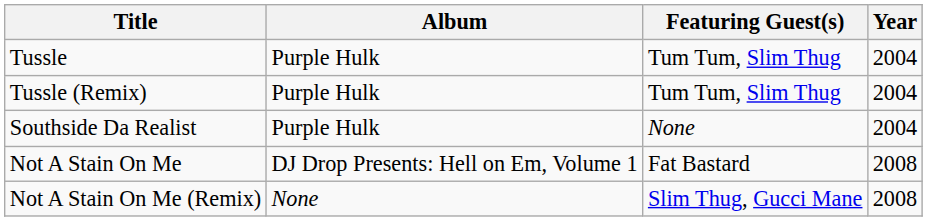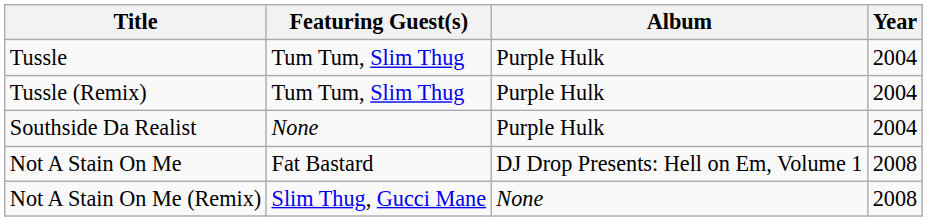 <table class="wikitable">
 <tr>
 <th>Title</th>
+<th>Featuring Guest(s)</th>
 <th>Album</th>
-<th>Featuring Guest(s)</th>
 <th>Year</th>
 </tr>
 <tr>
 <td>Tussle</td>
+<td>Tum Tum, <a href='#'>Slim Thug</a></td>
 <td>Purple Hulk</td>
-<td>Tum Tum, <a href='#'>Slim Thug</a></td>
 <td>2004</td>
 </tr>
 <tr>
 <td>Tussle (Remix)</td>
+<td>Tum Tum, <a href='#'>Slim Thug</a></td>
 <td>Purple Hulk</td>
-<td>Tum Tum, <a href='#'>Slim Thug</a></td>
 <td>2004</td>
 </tr>
 <tr>
 <td>Southside Da Realist</td>
+<td><em>None</em></td>
 <td>Purple Hulk</td>
-<td><em>None</em></td>
 <td>2004</td>
 </tr>
 <tr>
 <td>Not A Stain On Me</td>
+<td>Fat Bastard</td>
 <td>DJ Drop Presents: Hell on Em, Volume 1</td>
-<td>Fat Bastard</td>
 <td>2008</td>
 </tr>
 <tr>
 <td>Not A Stain On Me (Remix)</td>
+<td><a href='#'>Slim Thug</a>, <a href='#'>Gucci Mane</a></td>
 <td><em>None</em></td>
-<td><a href='#'>Slim Thug</a>, <a href='#'>Gucci Mane</a></td>
 <td>2008</td>
 </tr>
 </table>
